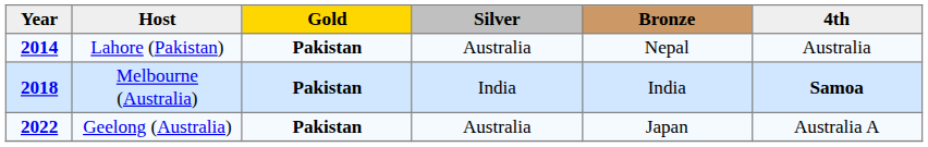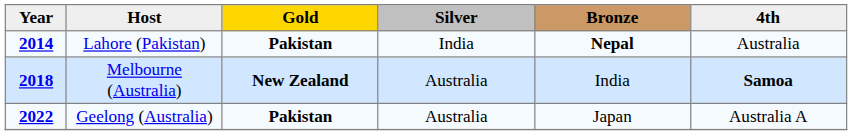 <table class="toccolours" border="1" cellpadding="2" style="border-collapse: collapse; text-align: center; width: 80%; margin: 0 auto; font-size: 90%;">
 <tr style="background: #efefef;">
 <th width=7%>Year</th>
 <th width=18%>Host</th>
 <th width=18% bgcolor=gold>Gold</th>
 <th width=18% bgcolor=silver>Silver</th>
 <th width=18% bgcolor="#cc9966">Bronze</th>
 <th width=18%>4th</th>
 </tr>
 <tr bgcolor=#F5FAFF>
 <td><strong><a href='#'>2014</a></strong></td>
 <td><a href='#'>Lahore</a> (<a href='#'>Pakistan</a>)</td>
 <td> <strong>Pakistan</strong></td>
-<td> Australia</td>
-<td> Nepal</td>
+<td> India</td>
+<td><strong> Nepal</strong></td>
 <td> Australia</td>
 </tr>
 <tr bgcolor=#D0E7FF>
 <td><strong><a href='#'>2018</a></strong></td>
 <td><a href='#'>Melbourne</a> (<a href='#'>Australia</a>)</td>
-<td> <strong>Pakistan</strong></td>
-<td> India</td>
+<td> <strong>New Zealand</strong></td>
+<td> Australia</td>
 <td> India</td>
 <td><strong> Samoa</strong></td>
 </tr>
 <tr bgcolor=#F5FAFF>
 <td><strong><a href='#'>2022</a></strong></td>
 <td><a href='#'>Geelong</a> (<a href='#'>Australia</a>)</td>
 <td> <strong>Pakistan</strong></td>
 <td> Australia</td>
 <td> Japan</td>
 <td> Australia A</td>
 </tr>
 <tr bgcolor=#D0E7FF>
 </tr>
 </table>
